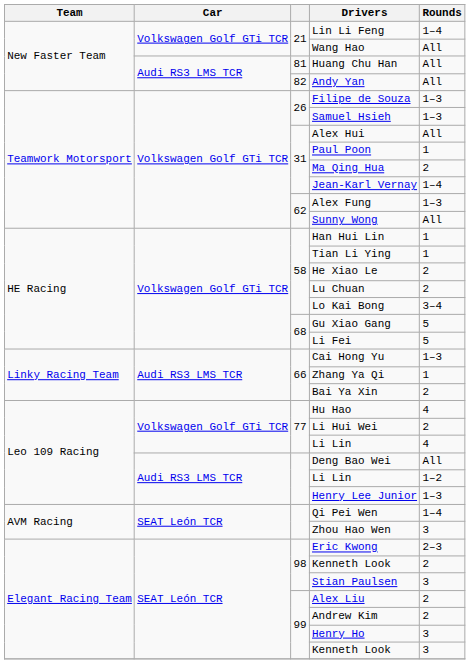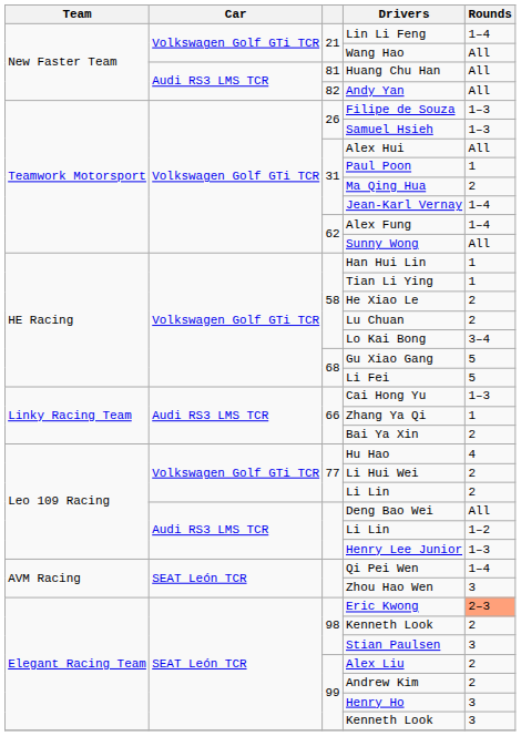 <table class="wikitable" style="font-size: 85%">
 <tr>
 <th>Team</th>
 <th>Car</th>
 <th></th>
 <th>Drivers</th>
 <th>Rounds</th>
 </tr>
 <tr>
 <td rowspan=4> New Faster Team</td>
 <td rowspan=2><a href='#'>Volkswagen Golf GTi TCR</a></td>
 <td rowspan=2>21</td>
 <td> Lin Li Feng</td>
 <td>1–4</td>
 </tr>
 <tr>
 <td> Wang Hao</td>
 <td>All</td>
 </tr>
 <tr>
 <td rowspan=2><a href='#'>Audi RS3 LMS TCR</a></td>
 <td>81</td>
 <td> Huang Chu Han</td>
 <td>All</td>
 </tr>
 <tr>
 <td>82</td>
 <td> <a href='#'>Andy Yan</a></td>
 <td>All</td>
 </tr>
 <tr>
 <td rowspan=8>  <a href='#'>Teamwork Motorsport</a></td>
 <td rowspan=8><a href='#'>Volkswagen Golf GTi TCR</a></td>
 <td rowspan=2>26</td>
 <td> <a href='#'>Filipe de Souza</a></td>
 <td>1–3</td>
 </tr>
 <tr>
 <td> <a href='#'>Samuel Hsieh</a></td>
 <td>1–3</td>
 </tr>
 <tr>
 <td rowspan=4>31</td>
 <td> Alex Hui</td>
 <td>All</td>
 </tr>
 <tr>
 <td> <a href='#'>Paul Poon</a></td>
 <td>1</td>
 </tr>
 <tr>
 <td> <a href='#'>Ma Qing Hua</a></td>
 <td>2</td>
 </tr>
 <tr>
 <td> <a href='#'>Jean-Karl Vernay</a></td>
 <td>1–4</td>
 </tr>
 <tr>
 <td rowspan=2>62</td>
 <td> Alex Fung</td>
-<td>1–3</td>
+<td>1–4</td>
 </tr>
 <tr>
 <td> <a href='#'>Sunny Wong</a></td>
 <td>All</td>
 </tr>
 <tr>
 <td rowspan=7> HE Racing</td>
 <td rowspan=7><a href='#'>Volkswagen Golf GTi TCR</a></td>
 <td rowspan=5>58</td>
 <td> Han Hui Lin</td>
 <td>1</td>
 </tr>
 <tr>
 <td> Tian Li Ying</td>
 <td>1</td>
 </tr>
 <tr>
 <td> He Xiao Le</td>
 <td>2</td>
 </tr>
 <tr>
 <td> Lu Chuan</td>
 <td>2</td>
 </tr>
 <tr>
 <td> Lo Kai Bong</td>
 <td>3–4</td>
 </tr>
 <tr>
 <td rowspan=2>68</td>
 <td> Gu Xiao Gang</td>
 <td>5</td>
 </tr>
 <tr>
 <td> Li Fei</td>
 <td>5</td>
 </tr>
 <tr>
 <td rowspan=3> <a href='#'>Linky Racing Team</a></td>
 <td rowspan=3><a href='#'>Audi RS3 LMS TCR</a></td>
 <td rowspan=3>66</td>
 <td> Cai Hong Yu</td>
 <td>1–3</td>
 </tr>
 <tr>
 <td> Zhang Ya Qi</td>
 <td>1</td>
 </tr>
 <tr>
 <td> Bai Ya Xin</td>
 <td>2</td>
 </tr>
 <tr>
 <td rowspan=6> Leo 109 Racing</td>
 <td rowspan=3><a href='#'>Volkswagen Golf GTi TCR</a></td>
 <td rowspan=3>77</td>
 <td> Hu Hao</td>
 <td>4</td>
 </tr>
 <tr>
 <td> Li Hui Wei</td>
 <td>2</td>
 </tr>
 <tr>
 <td> Li Lin</td>
-<td>4</td>
+<td>2</td>
 </tr>
 <tr>
 <td rowspan=3><a href='#'>Audi RS3 LMS TCR</a></td>
 <td rowspan=3></td>
 <td> Deng Bao Wei</td>
 <td>All</td>
 </tr>
 <tr>
 <td> Li Lin</td>
 <td>1–2</td>
 </tr>
 <tr>
 <td> <a href='#'>Henry Lee Junior</a></td>
 <td>1–3</td>
 </tr>
 <tr>
 <td rowspan=2> AVM Racing</td>
 <td rowspan=2><a href='#'>SEAT León TCR</a></td>
 <td rowspan=2></td>
 <td> Qi Pei Wen</td>
 <td>1–4</td>
 </tr>
 <tr>
 <td> Zhou Hao Wen</td>
 <td>3</td>
 </tr>
 <tr>
 <td rowspan=7> <a href='#'>Elegant Racing Team</a></td>
 <td rowspan=7><a href='#'>SEAT León TCR</a></td>
 <td rowspan=3>98</td>
 <td> <a href='#'>Eric Kwong</a></td>
-<td>2–3</td>
+<td style="background: lightsalmon;">2–3</td>
 </tr>
 <tr>
 <td> Kenneth Look</td>
 <td>2</td>
 </tr>
 <tr>
 <td> <a href='#'>Stian Paulsen</a></td>
 <td>3</td>
 </tr>
 <tr>
 <td rowspan=4>99</td>
 <td> <a href='#'>Alex Liu</a></td>
 <td>2</td>
 </tr>
 <tr>
 <td> Andrew Kim</td>
 <td>2</td>
 </tr>
 <tr>
 <td> <a href='#'>Henry Ho</a></td>
 <td>3</td>
 </tr>
 <tr>
 <td> Kenneth Look</td>
 <td>3</td>
 </tr>
 <tr>
 </tr>
 </table>
